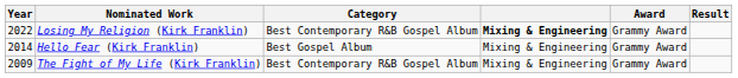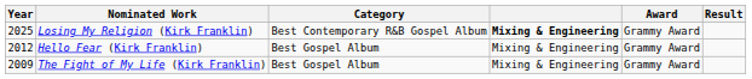 <table class="wikitable sortable">
 <tr>
 <th>Year</th>
 <th>Nominated Work</th>
 <th>Category</th>
 <th></th>
 <th>Award</th>
 <th>Result</th>
 </tr>
 <tr>
-<td>2022</td>
+<td>2025</td>
 <td><em><a href='#'>Losing My Religion</a></em> (<a href='#'>Kirk Franklin</a>)</td>
 <td>Best Contemporary R&B Gospel Album</td>
 <td><strong>Mixing & Engineering</strong></td>
 <td>Grammy Award </td>
 <td></td>
 </tr>
 <tr>
-<td>2014</td>
+<td>2012</td>
 <td><em><a href='#'>Hello Fear</a></em> (<a href='#'>Kirk Franklin</a>)</td>
 <td>Best Gospel Album</td>
 <td>Mixing & Engineering</td>
 <td>Grammy Award </td>
 <td></td>
 </tr>
 <tr>
 <td>2009</td>
 <td><em><a href='#'>The Fight of My Life</a></em> (<a href='#'>Kirk Franklin</a>)</td>
-<td>Best Contemporary R&B Gospel Album</td>
+<td>Best Gospel Album</td>
 <td>Mixing & Engineering</td>
 <td>Grammy Award </td>
 <td></td>
 </tr>
 </table>
